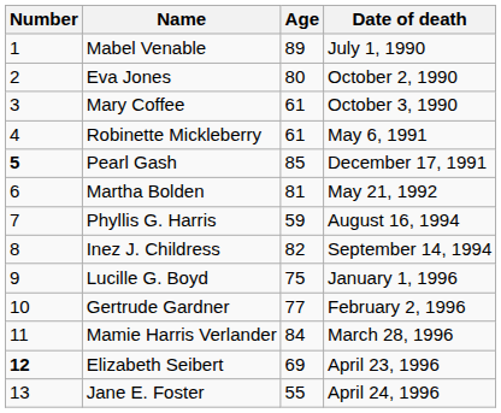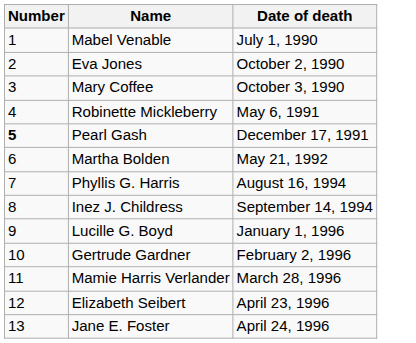 <table class="wikitable sortable">
 <tr>
 <th>Number</th>
 <th>Name</th>
-<th>Age</th>
 <th>Date of death</th>
 </tr>
 <tr>
 <td>1</td>
 <td>Mabel Venable</td>
-<td>89</td>
 <td>July 1, 1990</td>
 </tr>
 <tr>
 <td>2</td>
 <td>Eva Jones</td>
-<td>80</td>
 <td>October 2, 1990</td>
 </tr>
 <tr>
 <td>3</td>
 <td>Mary Coffee</td>
-<td>61</td>
 <td>October 3, 1990</td>
 </tr>
 <tr>
 <td>4</td>
 <td>Robinette Mickleberry</td>
-<td>61</td>
 <td>May 6, 1991</td>
 </tr>
 <tr>
 <td><strong>5</strong></td>
 <td>Pearl Gash</td>
-<td>85</td>
 <td>December 17, 1991</td>
 </tr>
 <tr>
 <td>6</td>
 <td>Martha Bolden</td>
-<td>81</td>
 <td>May 21, 1992</td>
 </tr>
 <tr>
 <td>7</td>
 <td>Phyllis G. Harris</td>
-<td>59</td>
 <td>August 16, 1994</td>
 </tr>
 <tr>
 <td>8</td>
 <td>Inez J. Childress</td>
-<td>82</td>
 <td>September 14, 1994</td>
 </tr>
 <tr>
 <td>9</td>
 <td>Lucille G. Boyd</td>
-<td>75</td>
 <td>January 1, 1996</td>
 </tr>
 <tr>
 <td>10</td>
 <td>Gertrude Gardner</td>
-<td>77</td>
 <td>February 2, 1996</td>
 </tr>
 <tr>
 <td>11</td>
 <td>Mamie Harris Verlander</td>
-<td>84</td>
 <td>March 28, 1996</td>
 </tr>
 <tr>
-<td><strong>12</strong></td>
+<td>12</td>
 <td>Elizabeth Seibert</td>
-<td>69</td>
 <td>April 23, 1996</td>
 </tr>
 <tr>
 <td>13</td>
 <td>Jane E. Foster</td>
-<td>55</td>
 <td>April 24, 1996</td>
 </tr>
 </table>
